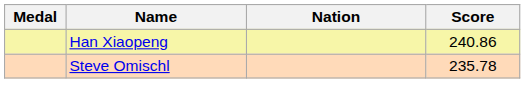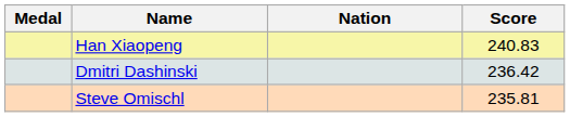 <table class=wikitable style="border:1px solid #AAAAAA;font-size:90%">
 <tr bgcolor="#E4E4E4">
 <th width=50>Medal</th>
 <th width=160>Name</th>
 <th width=160>Nation</th>
 <th width=80>Score</th>
 </tr>
 <tr bgcolor="#F7F6A8">
 <td align="center"></td>
 <td><a href='#'>Han Xiaopeng</a></td>
 <td></td>
-<td align="center">240.86</td>
+<td align="center">240.83</td>
+</tr>
+<tr bgcolor="#DCE5E5">
+<td align="center"></td>
+<td><a href='#'>Dmitri Dashinski</a></td>
+<td></td>
+<td align="center">236.42</td>
 </tr>
 <tr bgcolor="#FFDAB9">
 <td align="center"></td>
 <td><a href='#'>Steve Omischl</a></td>
 <td></td>
-<td align="center">235.78</td>
+<td align="center">235.81</td>
 </tr>
 </table>
